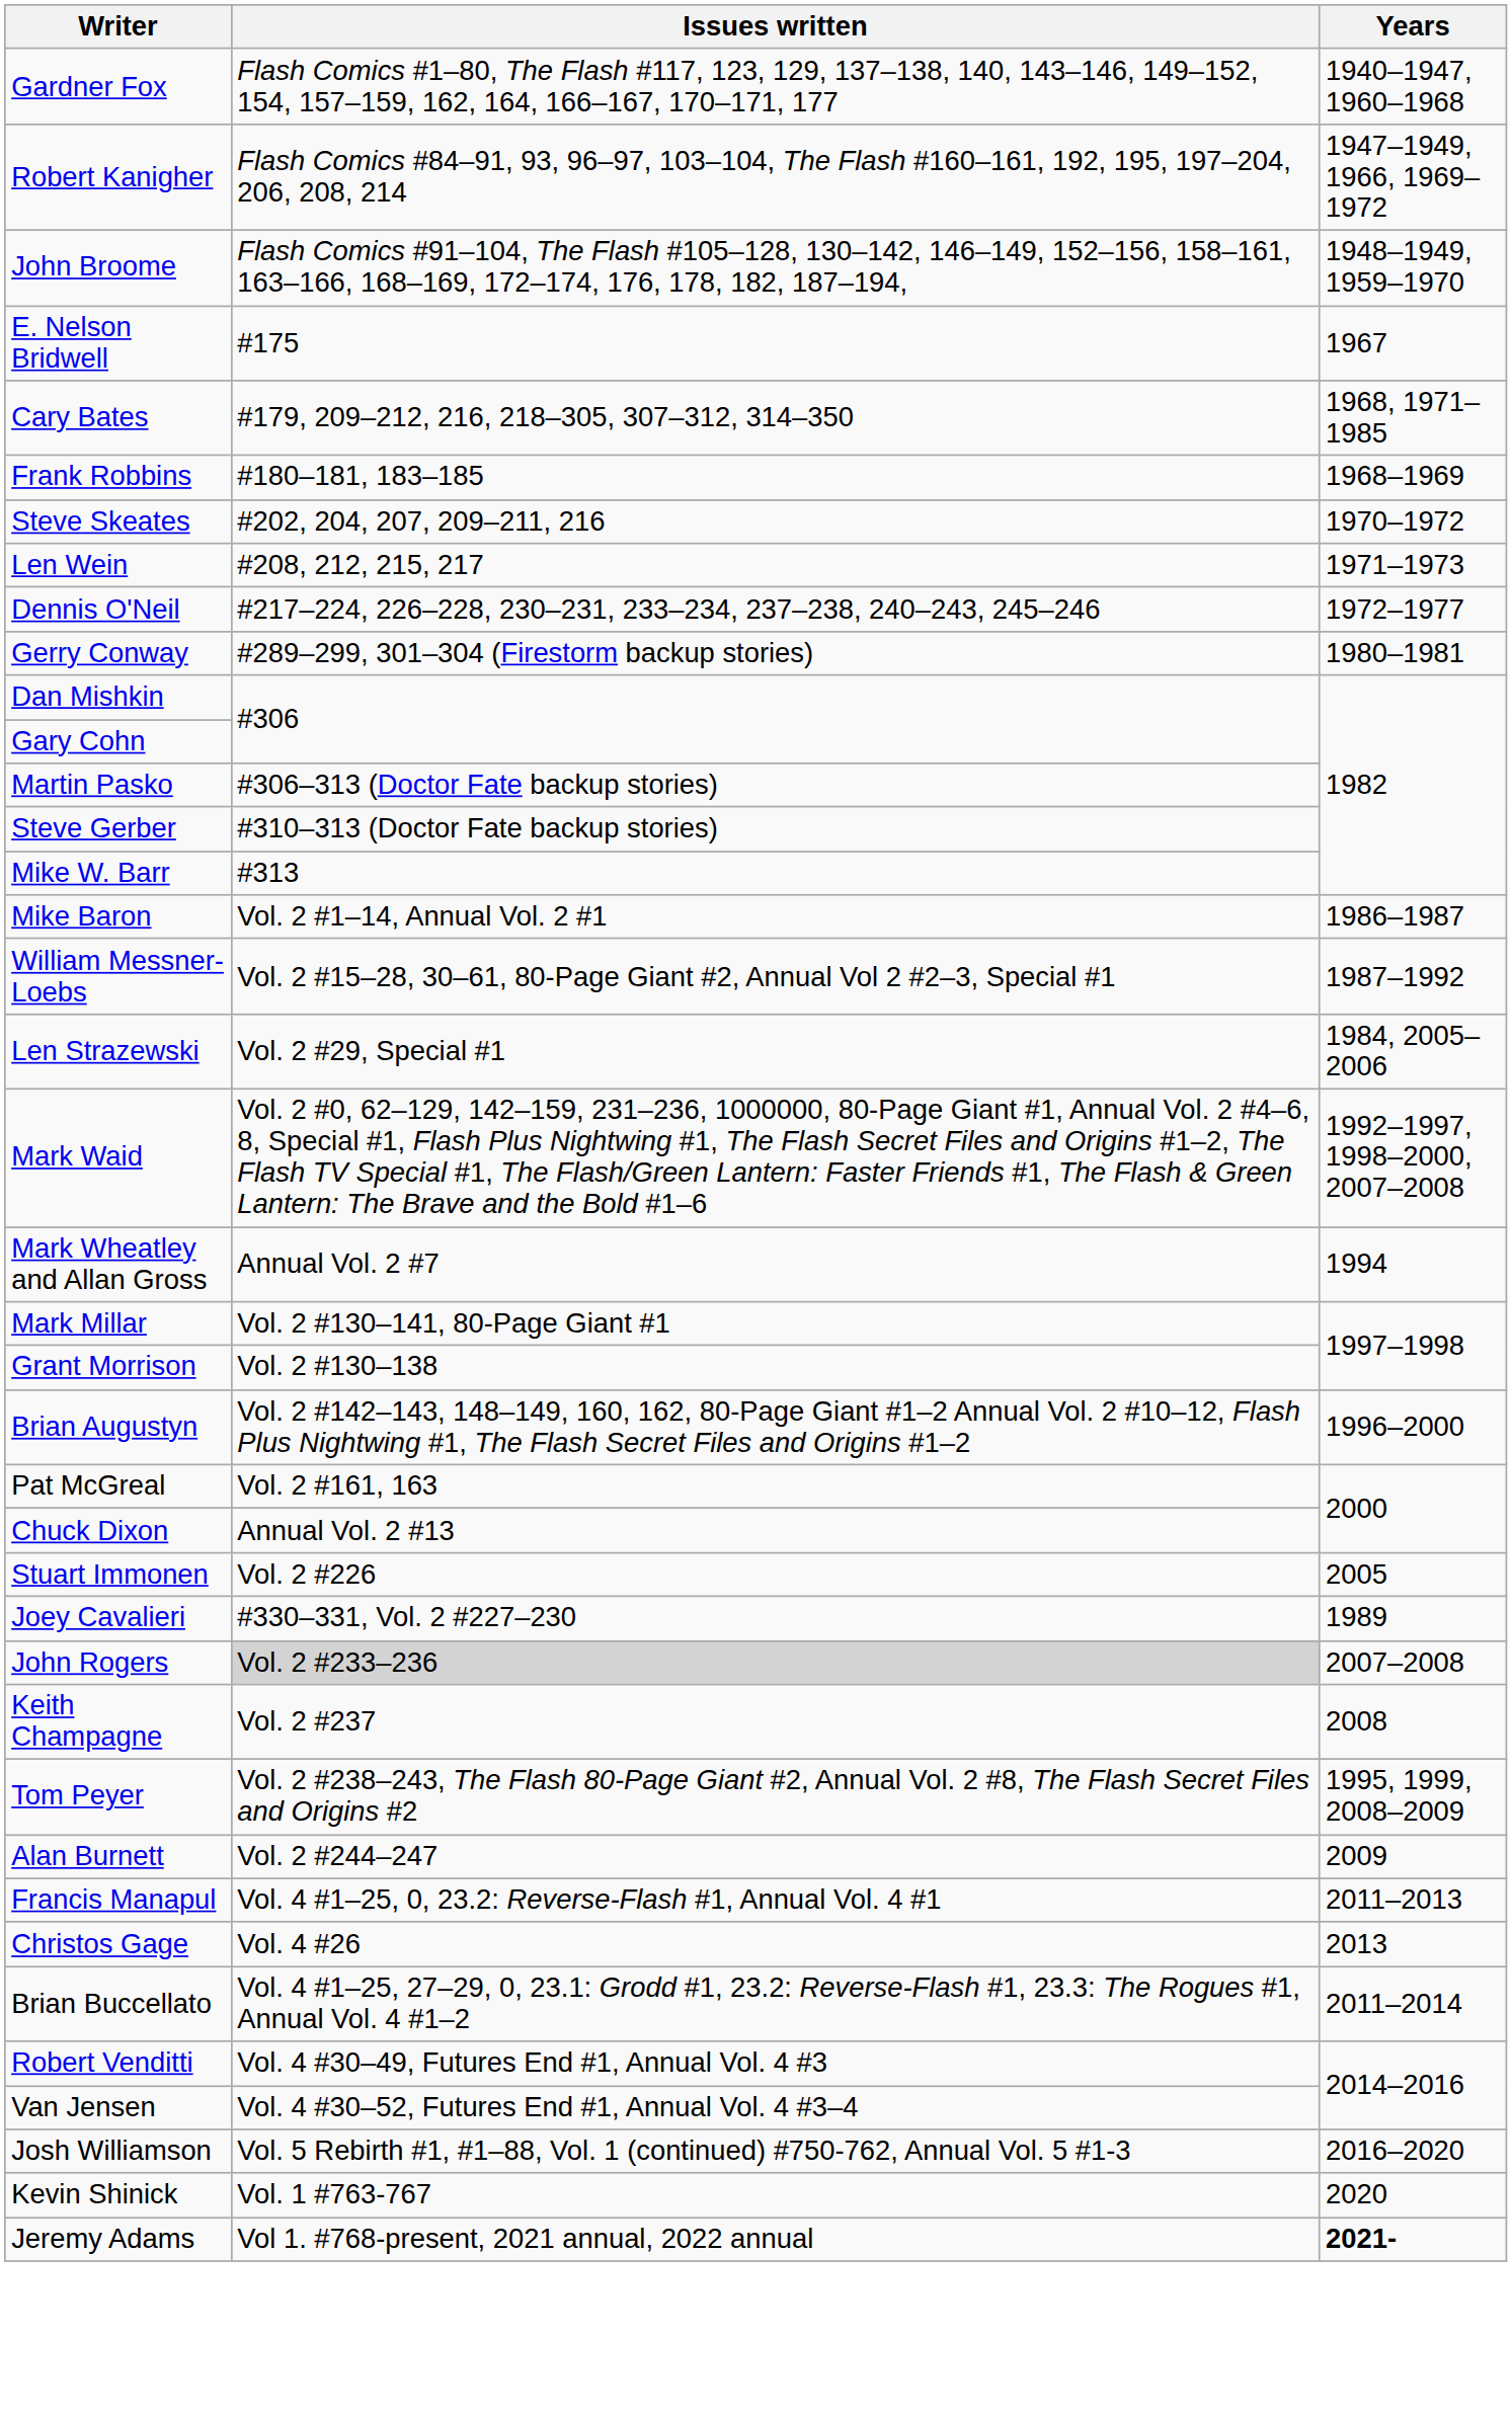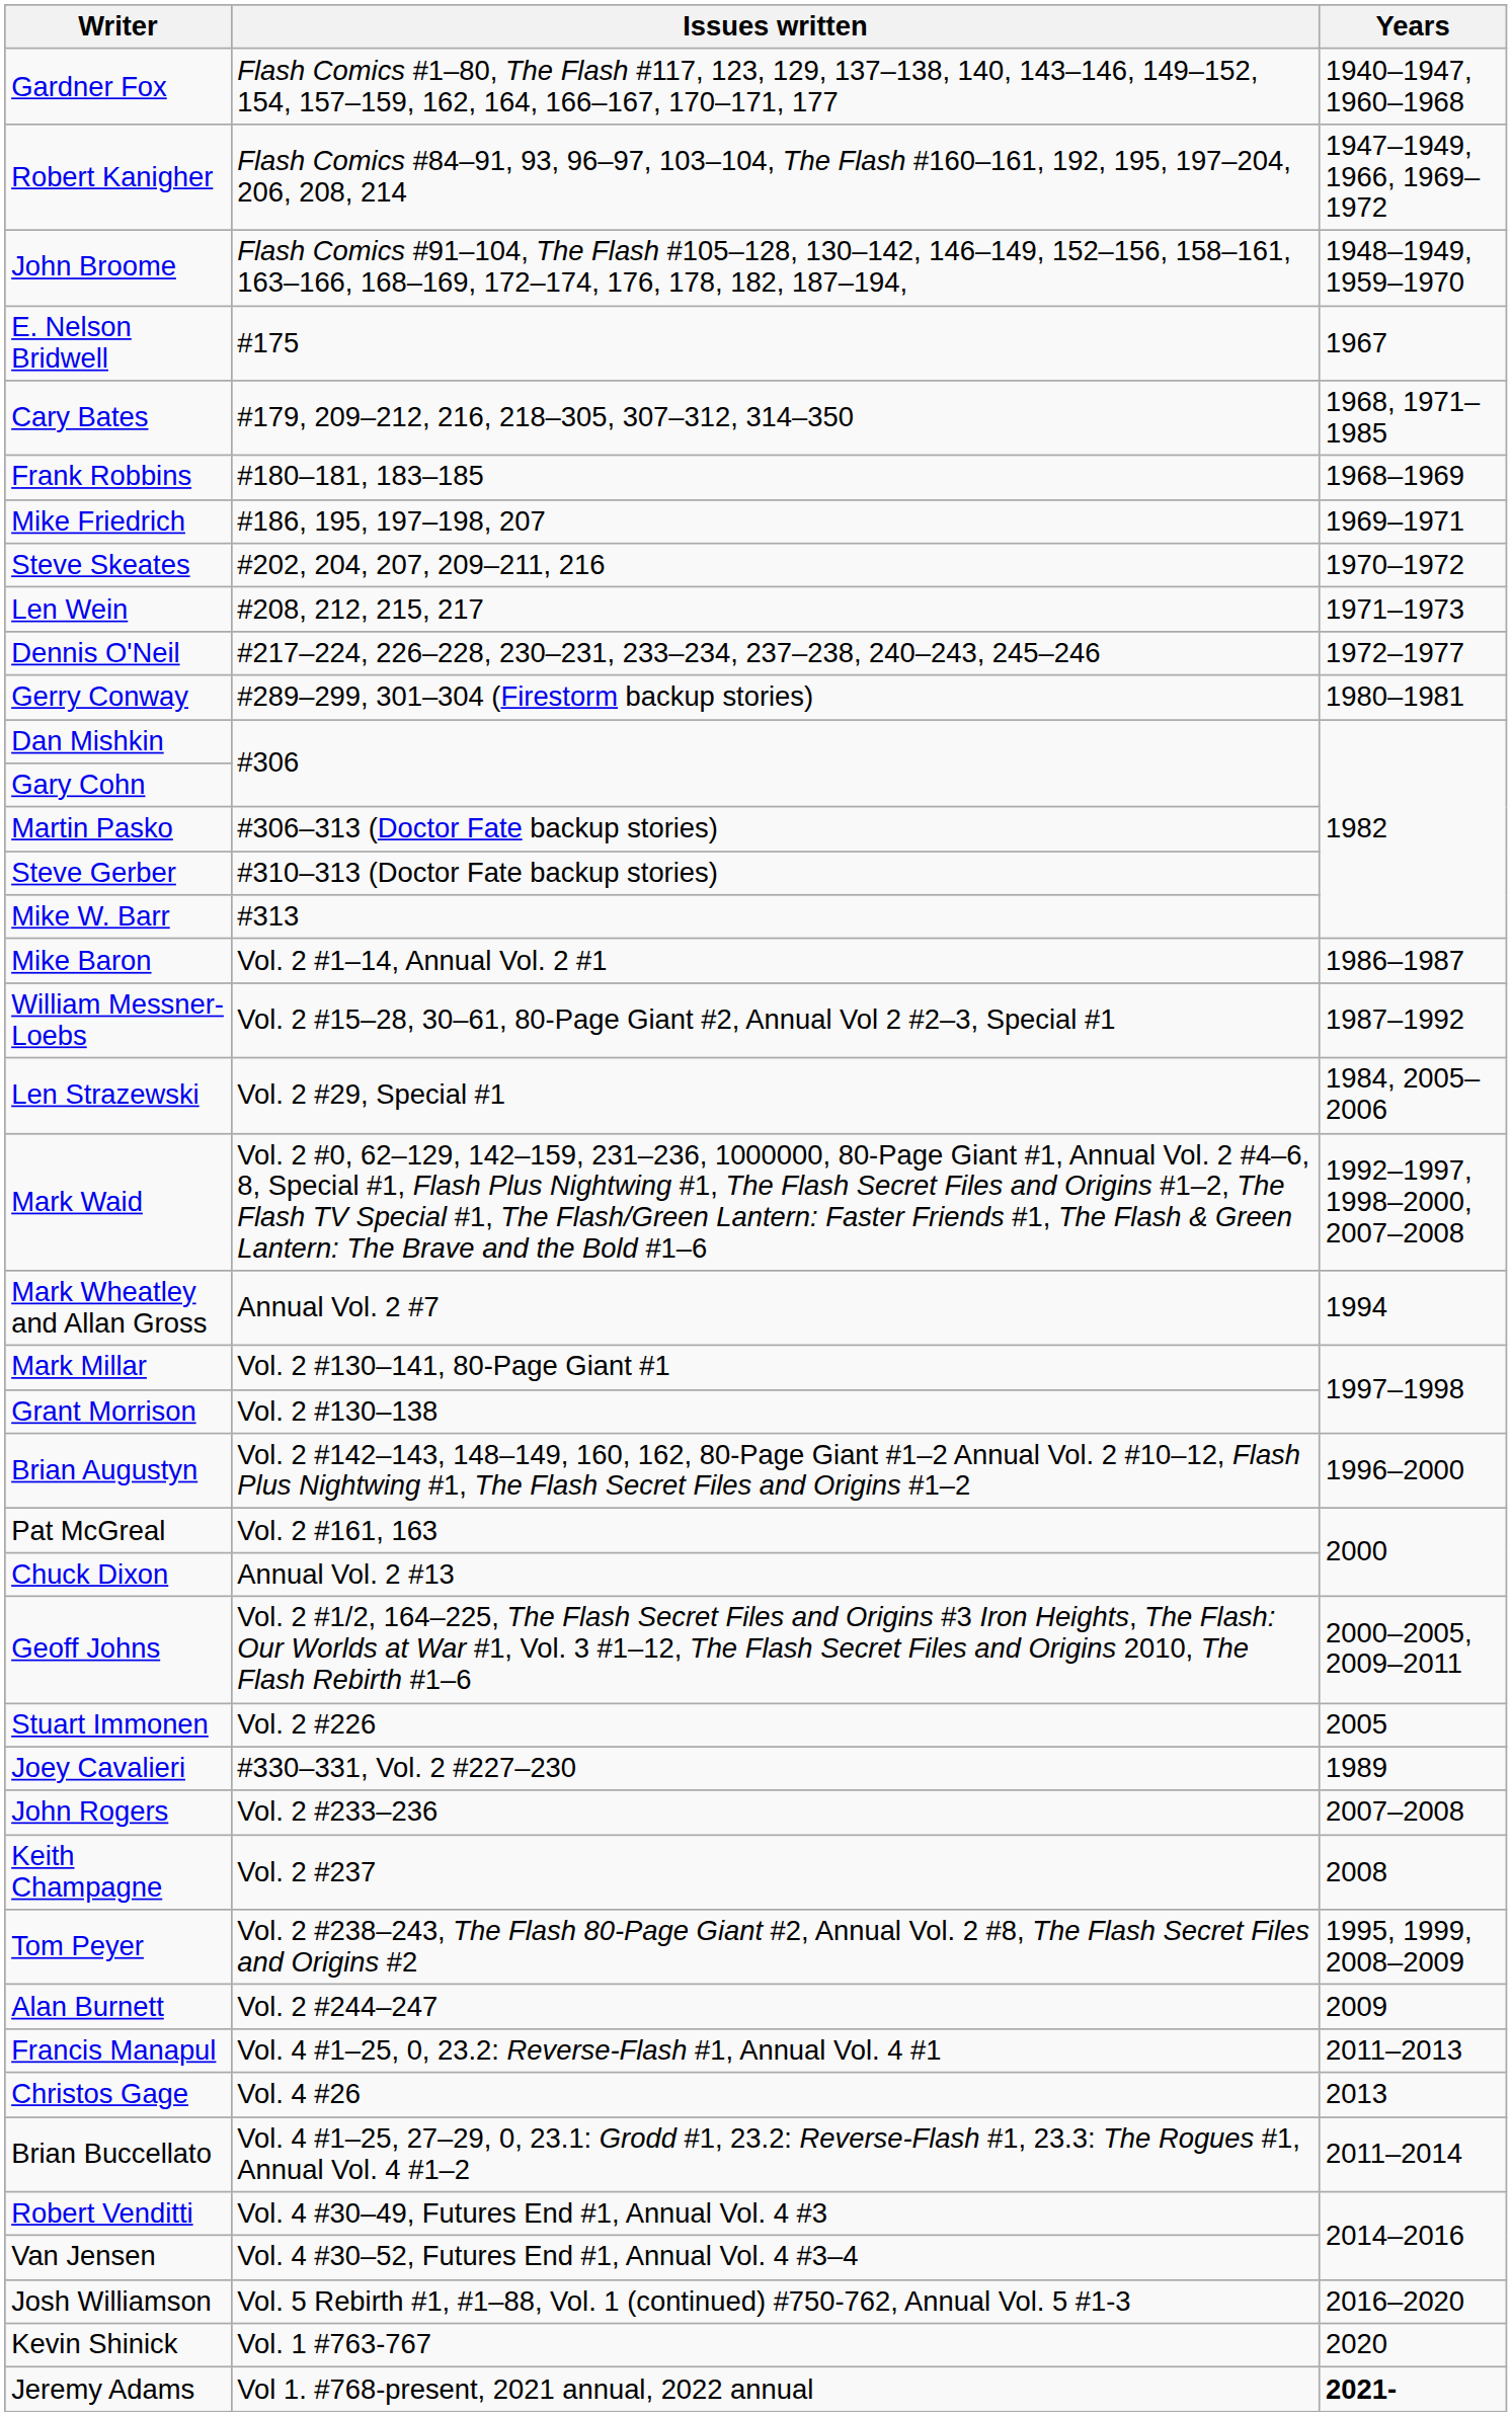 <table class="wikitable">
 <tr>
 <th>Writer</th>
 <th>Issues written</th>
 <th>Years</th>
 </tr>
 <tr>
 <td><a href='#'>Gardner Fox</a></td>
 <td><em>Flash Comics</em> #1–80, <em>The Flash</em> #117, 123, 129, 137–138, 140, 143–146, 149–152, 154, 157–159, 162, 164, 166–167, 170–171, 177</td>
 <td>1940–1947, 1960–1968</td>
 </tr>
 <tr>
 <td><a href='#'>Robert Kanigher</a></td>
 <td><em>Flash Comics</em> #84–91, 93, 96–97, 103–104, <em>The Flash</em> #160–161, 192, 195, 197–204, 206, 208, 214</td>
 <td>1947–1949, 1966, 1969–1972</td>
 </tr>
 <tr>
 <td><a href='#'>John Broome</a></td>
 <td><em>Flash Comics</em> #91–104, <em>The Flash</em> #105–128, 130–142, 146–149, 152–156, 158–161, 163–166, 168–169, 172–174, 176, 178, 182, 187–194,</td>
 <td>1948–1949, 1959–1970</td>
 </tr>
 <tr>
 <td><a href='#'>E. Nelson Bridwell</a></td>
 <td>#175</td>
 <td>1967</td>
 </tr>
 <tr>
 <td><a href='#'>Cary Bates</a></td>
 <td>#179, 209–212, 216, 218–305, 307–312, 314–350</td>
 <td>1968, 1971–1985</td>
 </tr>
 <tr>
 <td><a href='#'>Frank Robbins</a></td>
 <td>#180–181, 183–185</td>
 <td>1968–1969</td>
+</tr>
+<tr>
+<td><a href='#'>Mike Friedrich</a></td>
+<td>#186, 195, 197–198, 207</td>
+<td>1969–1971</td>
 </tr>
 <tr>
 <td><a href='#'>Steve Skeates</a></td>
 <td>#202, 204, 207, 209–211, 216</td>
 <td>1970–1972</td>
 </tr>
 <tr>
 <td><a href='#'>Len Wein</a></td>
 <td>#208, 212, 215, 217</td>
 <td>1971–1973</td>
 </tr>
 <tr>
 <td><a href='#'>Dennis O'Neil</a></td>
 <td>#217–224, 226–228, 230–231, 233–234, 237–238, 240–243, 245–246</td>
 <td>1972–1977</td>
 </tr>
 <tr>
 <td><a href='#'>Gerry Conway</a></td>
 <td>#289–299, 301–304 (<a href='#'>Firestorm</a> backup stories)</td>
 <td>1980–1981</td>
 </tr>
 <tr>
 <td><a href='#'>Dan Mishkin</a></td>
 <td rowspan="2">#306</td>
 <td rowspan="5">1982</td>
 </tr>
 <tr>
 <td><a href='#'>Gary Cohn</a></td>
 </tr>
 <tr>
 <td><a href='#'>Martin Pasko</a></td>
 <td>#306–313 (<a href='#'>Doctor Fate</a> backup stories)</td>
 </tr>
 <tr>
 <td><a href='#'>Steve Gerber</a></td>
 <td>#310–313 (Doctor Fate backup stories)</td>
 </tr>
 <tr>
 <td><a href='#'>Mike W. Barr</a></td>
 <td>#313</td>
 </tr>
 <tr>
 <td><a href='#'>Mike Baron</a></td>
 <td>Vol. 2 #1–14, Annual Vol. 2 #1</td>
 <td>1986–1987</td>
 </tr>
 <tr>
 <td><a href='#'>William Messner-Loebs</a></td>
 <td>Vol. 2 #15–28, 30–61, 80-Page Giant #2, Annual Vol 2 #2–3, Special #1</td>
 <td>1987–1992</td>
 </tr>
 <tr>
 <td><a href='#'>Len Strazewski</a></td>
 <td>Vol. 2 #29, Special #1</td>
 <td>1984, 2005–2006</td>
 </tr>
 <tr>
 <td><a href='#'>Mark Waid</a></td>
 <td>Vol. 2 #0, 62–129, 142–159, 231–236, 1000000, 80-Page Giant #1, Annual Vol. 2 #4–6, 8, Special #1, <em>Flash Plus Nightwing</em> #1, <em>The Flash Secret Files and Origins</em> #1–2, <em>The Flash TV Special</em> #1, <em>The Flash/Green Lantern: Faster Friends</em> #1, <em>The Flash & Green Lantern: The Brave and the Bold</em> #1–6</td>
 <td>1992–1997, 1998–2000, 2007–2008</td>
 </tr>
 <tr>
 <td><a href='#'>Mark Wheatley</a> and Allan Gross</td>
 <td>Annual Vol. 2 #7</td>
 <td>1994</td>
 </tr>
 <tr>
 <td><a href='#'>Mark Millar</a></td>
 <td>Vol. 2 #130–141, 80-Page Giant #1</td>
 <td rowspan="2">1997–1998</td>
 </tr>
 <tr>
 <td><a href='#'>Grant Morrison</a></td>
 <td>Vol. 2 #130–138</td>
 </tr>
 <tr>
 <td><a href='#'>Brian Augustyn</a></td>
 <td>Vol. 2 #142–143, 148–149, 160, 162, 80-Page Giant #1–2 Annual Vol. 2 #10–12, <em>Flash Plus Nightwing</em> #1, <em>The Flash Secret Files and Origins</em> #1–2</td>
 <td>1996–2000</td>
 </tr>
 <tr>
 <td>Pat McGreal</td>
 <td>Vol. 2 #161, 163</td>
 <td rowspan="2">2000</td>
 </tr>
 <tr>
 <td><a href='#'>Chuck Dixon</a></td>
 <td>Annual Vol. 2 #13</td>
 </tr>
 <tr>
+<td><a href='#'>Geoff Johns</a></td>
+<td>Vol. 2 #1/2, 164–225, <em>The Flash Secret Files and Origins</em> #3 <em>Iron Heights</em>, <em>The Flash: Our Worlds at War</em> #1, Vol. 3 #1–12, <em>The Flash Secret Files and Origins</em> 2010, <em>The Flash Rebirth</em> #1–6</td>
+<td>2000–2005, 2009–2011</td>
+</tr>
+<tr>
 <td><a href='#'>Stuart Immonen</a></td>
 <td>Vol. 2 #226</td>
 <td>2005</td>
 </tr>
 <tr>
 <td><a href='#'>Joey Cavalieri</a></td>
 <td>#330–331, Vol. 2 #227–230</td>
 <td>1989</td>
 </tr>
 <tr>
 <td><a href='#'>John Rogers</a></td>
-<td style="background: lightgrey;">Vol. 2 #233–236</td>
+<td>Vol. 2 #233–236</td>
 <td>2007–2008</td>
 </tr>
 <tr>
 <td><a href='#'>Keith Champagne</a></td>
 <td>Vol. 2 #237</td>
 <td>2008</td>
 </tr>
 <tr>
 <td><a href='#'>Tom Peyer</a></td>
 <td>Vol. 2 #238–243, <em>The Flash 80-Page Giant</em> #2, Annual Vol. 2 #8, <em>The Flash Secret Files and Origins</em> #2</td>
 <td>1995, 1999, 2008–2009</td>
 </tr>
 <tr>
 <td><a href='#'>Alan Burnett</a></td>
 <td>Vol. 2 #244–247</td>
 <td>2009</td>
 </tr>
 <tr>
 <td><a href='#'>Francis Manapul</a></td>
 <td>Vol. 4 #1–25, 0, 23.2: <em>Reverse-Flash</em> #1, Annual Vol. 4 #1</td>
 <td>2011–2013</td>
 </tr>
 <tr>
 <td><a href='#'>Christos Gage</a></td>
 <td>Vol. 4 #26</td>
 <td>2013</td>
 </tr>
 <tr>
 <td>Brian Buccellato</td>
 <td>Vol. 4 #1–25, 27–29, 0, 23.1: <em>Grodd</em> #1, 23.2: <em>Reverse-Flash</em> #1, 23.3: <em>The Rogues</em> #1, Annual Vol. 4 #1–2</td>
 <td>2011–2014</td>
 </tr>
 <tr>
 <td><a href='#'>Robert Venditti</a></td>
 <td>Vol. 4 #30–49, Futures End #1, Annual Vol. 4 #3</td>
 <td rowspan="2">2014–2016</td>
 </tr>
 <tr>
 <td>Van Jensen</td>
 <td>Vol. 4 #30–52, Futures End #1, Annual Vol. 4 #3–4</td>
 </tr>
 <tr>
 <td>Josh Williamson</td>
 <td>Vol. 5 Rebirth #1, #1–88, Vol. 1 (continued) #750-762, Annual Vol. 5 #1-3</td>
 <td>2016–2020</td>
 </tr>
 <tr>
 <td>Kevin Shinick</td>
 <td>Vol. 1 #763-767</td>
 <td>2020</td>
 </tr>
 <tr>
 <td>Jeremy Adams</td>
 <td>Vol 1. #768-present, 2021 annual, 2022 annual</td>
 <td><strong>2021-</strong></td>
 </tr>
 </table>
